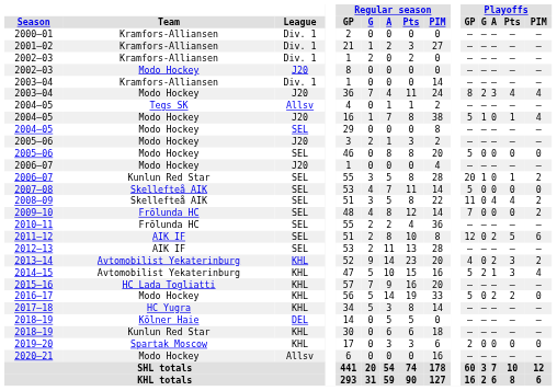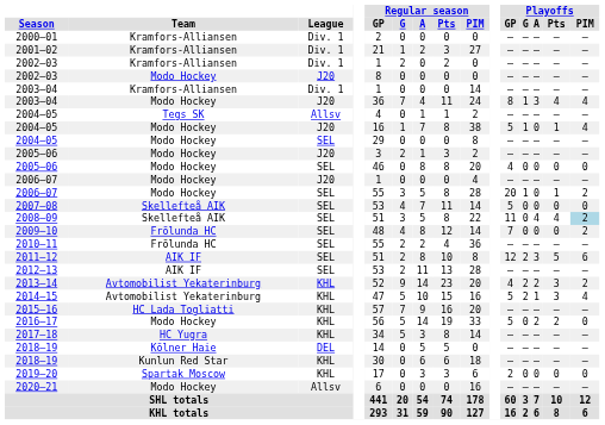 <table border="0" cellpadding="1" cellspacing="0" ID="Table3" style="text-align:center; width:60em">
 <tr bgcolor="#e0e0e0">
 <th colspan="3" bgcolor="#ffffff"> </th>
 <th rowspan="99" bgcolor="#ffffff"> </th>
 <th colspan="5"><a href='#'>Regular season</a></th>
 <th rowspan="99" bgcolor="#ffffff"> </th>
 <th colspan="5"><a href='#'>Playoffs</a></th>
 </tr>
 <tr bgcolor="#e0e0e0">
 <th><a href='#'>Season</a></th>
 <th>Team</th>
 <th>League</th>
 <th>GP</th>
 <th><a href='#'>G</a></th>
 <th><a href='#'>A</a></th>
 <th><a href='#'>Pts</a></th>
 <th><a href='#'>PIM</a></th>
 <th>GP</th>
 <th>G</th>
 <th>A</th>
 <th>Pts</th>
 <th>PIM</th>
 </tr>
 <tr>
 <td>2000–01</td>
 <td>Kramfors-Alliansen</td>
 <td>Div. 1</td>
 <td>2</td>
 <td>0</td>
 <td>0</td>
 <td>0</td>
 <td>0</td>
 <td>—</td>
 <td>—</td>
 <td>—</td>
 <td>—</td>
 <td>—</td>
 </tr>
 <tr bgcolor="#f0f0f0">
 <td>2001–02</td>
 <td>Kramfors-Alliansen</td>
 <td>Div. 1</td>
 <td>21</td>
 <td>1</td>
 <td>2</td>
 <td>3</td>
 <td>27</td>
 <td>—</td>
 <td>—</td>
 <td>—</td>
 <td>—</td>
 <td>—</td>
 </tr>
 <tr>
 <td>2002–03</td>
 <td>Kramfors-Alliansen</td>
 <td>Div. 1</td>
 <td>1</td>
 <td>2</td>
 <td>0</td>
 <td>2</td>
 <td>0</td>
 <td>—</td>
 <td>—</td>
 <td>—</td>
 <td>—</td>
 <td>—</td>
 </tr>
 <tr bgcolor="#f0f0f0">
 <td>2002–03</td>
 <td><a href='#'>Modo Hockey</a></td>
 <td><a href='#'>J20</a></td>
 <td>8</td>
 <td>0</td>
 <td>0</td>
 <td>0</td>
 <td>0</td>
 <td>—</td>
 <td>—</td>
 <td>—</td>
 <td>—</td>
 <td>—</td>
 </tr>
 <tr>
 <td>2003–04</td>
 <td>Kramfors-Alliansen</td>
 <td>Div. 1</td>
 <td>1</td>
 <td>0</td>
 <td>0</td>
 <td>0</td>
 <td>14</td>
 <td>—</td>
 <td>—</td>
 <td>—</td>
 <td>—</td>
 <td>—</td>
 </tr>
 <tr bgcolor="#f0f0f0">
 <td>2003–04</td>
 <td>Modo Hockey</td>
 <td>J20</td>
 <td>36</td>
 <td>7</td>
 <td>4</td>
 <td>11</td>
 <td>24</td>
 <td>8</td>
-<td>2</td>
+<td>1</td>
 <td>3</td>
 <td>4</td>
 <td>4</td>
 </tr>
 <tr>
 <td>2004–05</td>
 <td><a href='#'>Tegs SK</a></td>
 <td><a href='#'>Allsv</a></td>
 <td>4</td>
 <td>0</td>
 <td>1</td>
 <td>1</td>
 <td>2</td>
 <td>—</td>
 <td>—</td>
 <td>—</td>
 <td>—</td>
 <td>—</td>
 </tr>
 <tr bgcolor="#f0f0f0">
 <td>2004–05</td>
 <td>Modo Hockey</td>
 <td>J20</td>
 <td>16</td>
 <td>1</td>
 <td>7</td>
 <td>8</td>
 <td>38</td>
 <td>5</td>
 <td>1</td>
 <td>0</td>
 <td>1</td>
 <td>4</td>
 </tr>
 <tr>
 <td><a href='#'>2004–05</a></td>
 <td>Modo Hockey</td>
 <td><a href='#'>SEL</a></td>
 <td>29</td>
 <td>0</td>
 <td>0</td>
 <td>0</td>
 <td>8</td>
 <td>—</td>
 <td>—</td>
 <td>—</td>
 <td>—</td>
 <td>—</td>
 </tr>
 <tr bgcolor="#f0f0f0">
 <td>2005–06</td>
 <td>Modo Hockey</td>
 <td>J20</td>
 <td>3</td>
 <td>2</td>
 <td>1</td>
 <td>3</td>
 <td>2</td>
 <td>—</td>
 <td>—</td>
 <td>—</td>
 <td>—</td>
 <td>—</td>
 </tr>
 <tr>
 <td><a href='#'>2005–06</a></td>
 <td>Modo Hockey</td>
 <td>SEL</td>
 <td>46</td>
 <td>0</td>
 <td>8</td>
 <td>8</td>
 <td>20</td>
-<td>5</td>
+<td>4</td>
 <td>0</td>
 <td>0</td>
 <td>0</td>
 <td>0</td>
 </tr>
 <tr bgcolor="#f0f0f0">
 <td>2006–07</td>
 <td>Modo Hockey</td>
 <td>J20</td>
 <td>1</td>
 <td>0</td>
 <td>0</td>
 <td>0</td>
 <td>4</td>
 <td>—</td>
 <td>—</td>
 <td>—</td>
 <td>—</td>
 <td>—</td>
 </tr>
 <tr>
 <td><a href='#'>2006–07</a></td>
-<td>Kunlun Red Star</td>
+<td>Modo Hockey</td>
 <td>SEL</td>
 <td>55</td>
 <td>3</td>
 <td>5</td>
 <td>8</td>
 <td>28</td>
 <td>20</td>
 <td>1</td>
 <td>0</td>
 <td>1</td>
 <td>2</td>
 </tr>
 <tr bgcolor="#f0f0f0">
 <td><a href='#'>2007–08</a></td>
 <td><a href='#'>Skellefteå AIK</a></td>
 <td>SEL</td>
 <td>53</td>
 <td>4</td>
 <td>7</td>
 <td>11</td>
 <td>14</td>
 <td>5</td>
 <td>0</td>
 <td>0</td>
 <td>0</td>
 <td>0</td>
 </tr>
 <tr>
 <td><a href='#'>2008–09</a></td>
 <td>Skellefteå AIK</td>
 <td>SEL</td>
 <td>51</td>
 <td>3</td>
 <td>5</td>
 <td>8</td>
 <td>22</td>
 <td>11</td>
 <td>0</td>
 <td>4</td>
 <td>4</td>
-<td>2</td>
+<td style="background: lightblue;">2</td>
 </tr>
 <tr bgcolor="#f0f0f0">
 <td><a href='#'>2009–10</a></td>
 <td><a href='#'>Frölunda HC</a></td>
 <td>SEL</td>
 <td>48</td>
 <td>4</td>
 <td>8</td>
 <td>12</td>
 <td>14</td>
 <td>7</td>
 <td>0</td>
 <td>0</td>
 <td>0</td>
 <td>2</td>
 </tr>
 <tr>
 <td><a href='#'>2010–11</a></td>
 <td>Frölunda HC</td>
 <td>SEL</td>
 <td>55</td>
 <td>2</td>
 <td>2</td>
 <td>4</td>
 <td>36</td>
 <td>—</td>
 <td>—</td>
 <td>—</td>
 <td>—</td>
 <td>—</td>
 </tr>
 <tr bgcolor="#f0f0f0">
 <td><a href='#'>2011–12</a></td>
 <td><a href='#'>AIK IF</a></td>
 <td>SEL</td>
 <td>51</td>
 <td>2</td>
 <td>8</td>
 <td>10</td>
 <td>8</td>
 <td>12</td>
-<td>0</td>
 <td>2</td>
+<td>3</td>
 <td>5</td>
 <td>6</td>
 </tr>
 <tr>
 <td><a href='#'>2012–13</a></td>
 <td>AIK IF</td>
 <td>SEL</td>
 <td>53</td>
 <td>2</td>
 <td>11</td>
 <td>13</td>
 <td>28</td>
 <td>—</td>
 <td>—</td>
 <td>—</td>
 <td>—</td>
 <td>—</td>
 </tr>
 <tr bgcolor="#f0f0f0">
 <td><a href='#'>2013–14</a></td>
 <td><a href='#'>Avtomobilist Yekaterinburg</a></td>
 <td><a href='#'>KHL</a></td>
 <td>52</td>
 <td>9</td>
 <td>14</td>
 <td>23</td>
 <td>20</td>
 <td>4</td>
-<td>0</td>
+<td>2</td>
 <td>2</td>
 <td>3</td>
 <td>2</td>
 </tr>
 <tr>
 <td><a href='#'>2014–15</a></td>
 <td>Avtomobilist Yekaterinburg</td>
 <td>KHL</td>
 <td>47</td>
 <td>5</td>
 <td>10</td>
 <td>15</td>
 <td>16</td>
 <td>5</td>
 <td>2</td>
 <td>1</td>
 <td>3</td>
 <td>4</td>
 </tr>
 <tr bgcolor="#f0f0f0">
 <td><a href='#'>2015–16</a></td>
 <td><a href='#'>HC Lada Togliatti</a></td>
 <td>KHL</td>
 <td>57</td>
 <td>7</td>
 <td>9</td>
 <td>16</td>
 <td>20</td>
 <td>—</td>
 <td>—</td>
 <td>—</td>
 <td>—</td>
 <td>—</td>
 </tr>
 <tr>
 <td><a href='#'>2016–17</a></td>
 <td>Modo Hockey</td>
 <td>KHL</td>
 <td>56</td>
 <td>5</td>
 <td>14</td>
 <td>19</td>
 <td>33</td>
 <td>5</td>
 <td>0</td>
 <td>2</td>
 <td>2</td>
 <td>0</td>
 </tr>
 <tr bgcolor="#f0f0f0">
 <td><a href='#'>2017–18</a></td>
 <td><a href='#'>HC Yugra</a></td>
 <td>KHL</td>
 <td>34</td>
 <td>5</td>
 <td>3</td>
 <td>8</td>
 <td>14</td>
 <td>—</td>
 <td>—</td>
 <td>—</td>
 <td>—</td>
 <td>—</td>
 </tr>
 <tr>
 <td><a href='#'>2018–19</a></td>
 <td><a href='#'>Kölner Haie</a></td>
 <td><a href='#'>DEL</a></td>
 <td>14</td>
 <td>0</td>
 <td>5</td>
 <td>5</td>
 <td>0</td>
 <td>—</td>
 <td>—</td>
 <td>—</td>
 <td>—</td>
 <td>—</td>
 </tr>
 <tr bgcolor="#f0f0f0">
 <td><a href='#'>2018–19</a></td>
 <td>Kunlun Red Star</td>
 <td>KHL</td>
 <td>30</td>
 <td>0</td>
 <td>6</td>
 <td>6</td>
 <td>18</td>
 <td>—</td>
 <td>—</td>
 <td>—</td>
 <td>—</td>
 <td>—</td>
 </tr>
 <tr>
 <td><a href='#'>2019–20</a></td>
 <td><a href='#'>Spartak Moscow</a></td>
 <td>KHL</td>
 <td>17</td>
 <td>0</td>
 <td>3</td>
 <td>3</td>
 <td>6</td>
 <td>2</td>
 <td>0</td>
 <td>0</td>
 <td>0</td>
 <td>0</td>
 </tr>
 <tr bgcolor="#f0f0f0">
 <td><a href='#'>2020–21</a></td>
 <td>Modo Hockey</td>
 <td>Allsv</td>
 <td>6</td>
 <td>0</td>
 <td>0</td>
 <td>0</td>
 <td>16</td>
 <td>—</td>
 <td>—</td>
 <td>—</td>
 <td>—</td>
 <td>—</td>
 </tr>
 <tr bgcolor="#e0e0e0">
 <th colspan="3">SHL totals</th>
 <th>441</th>
 <th>20</th>
 <th>54</th>
 <th>74</th>
 <th>178</th>
 <th>60</th>
 <th>3</th>
 <th>7</th>
 <th>10</th>
 <th>12</th>
 </tr>
 <tr bgcolor="#e0e0e0">
 <th colspan="3">KHL totals</th>
 <th>293</th>
 <th>31</th>
 <th>59</th>
 <th>90</th>
 <th>127</th>
 <th>16</th>
 <th>2</th>
 <th>6</th>
 <th>8</th>
 <th>6</th>
 </tr>
 </table>
